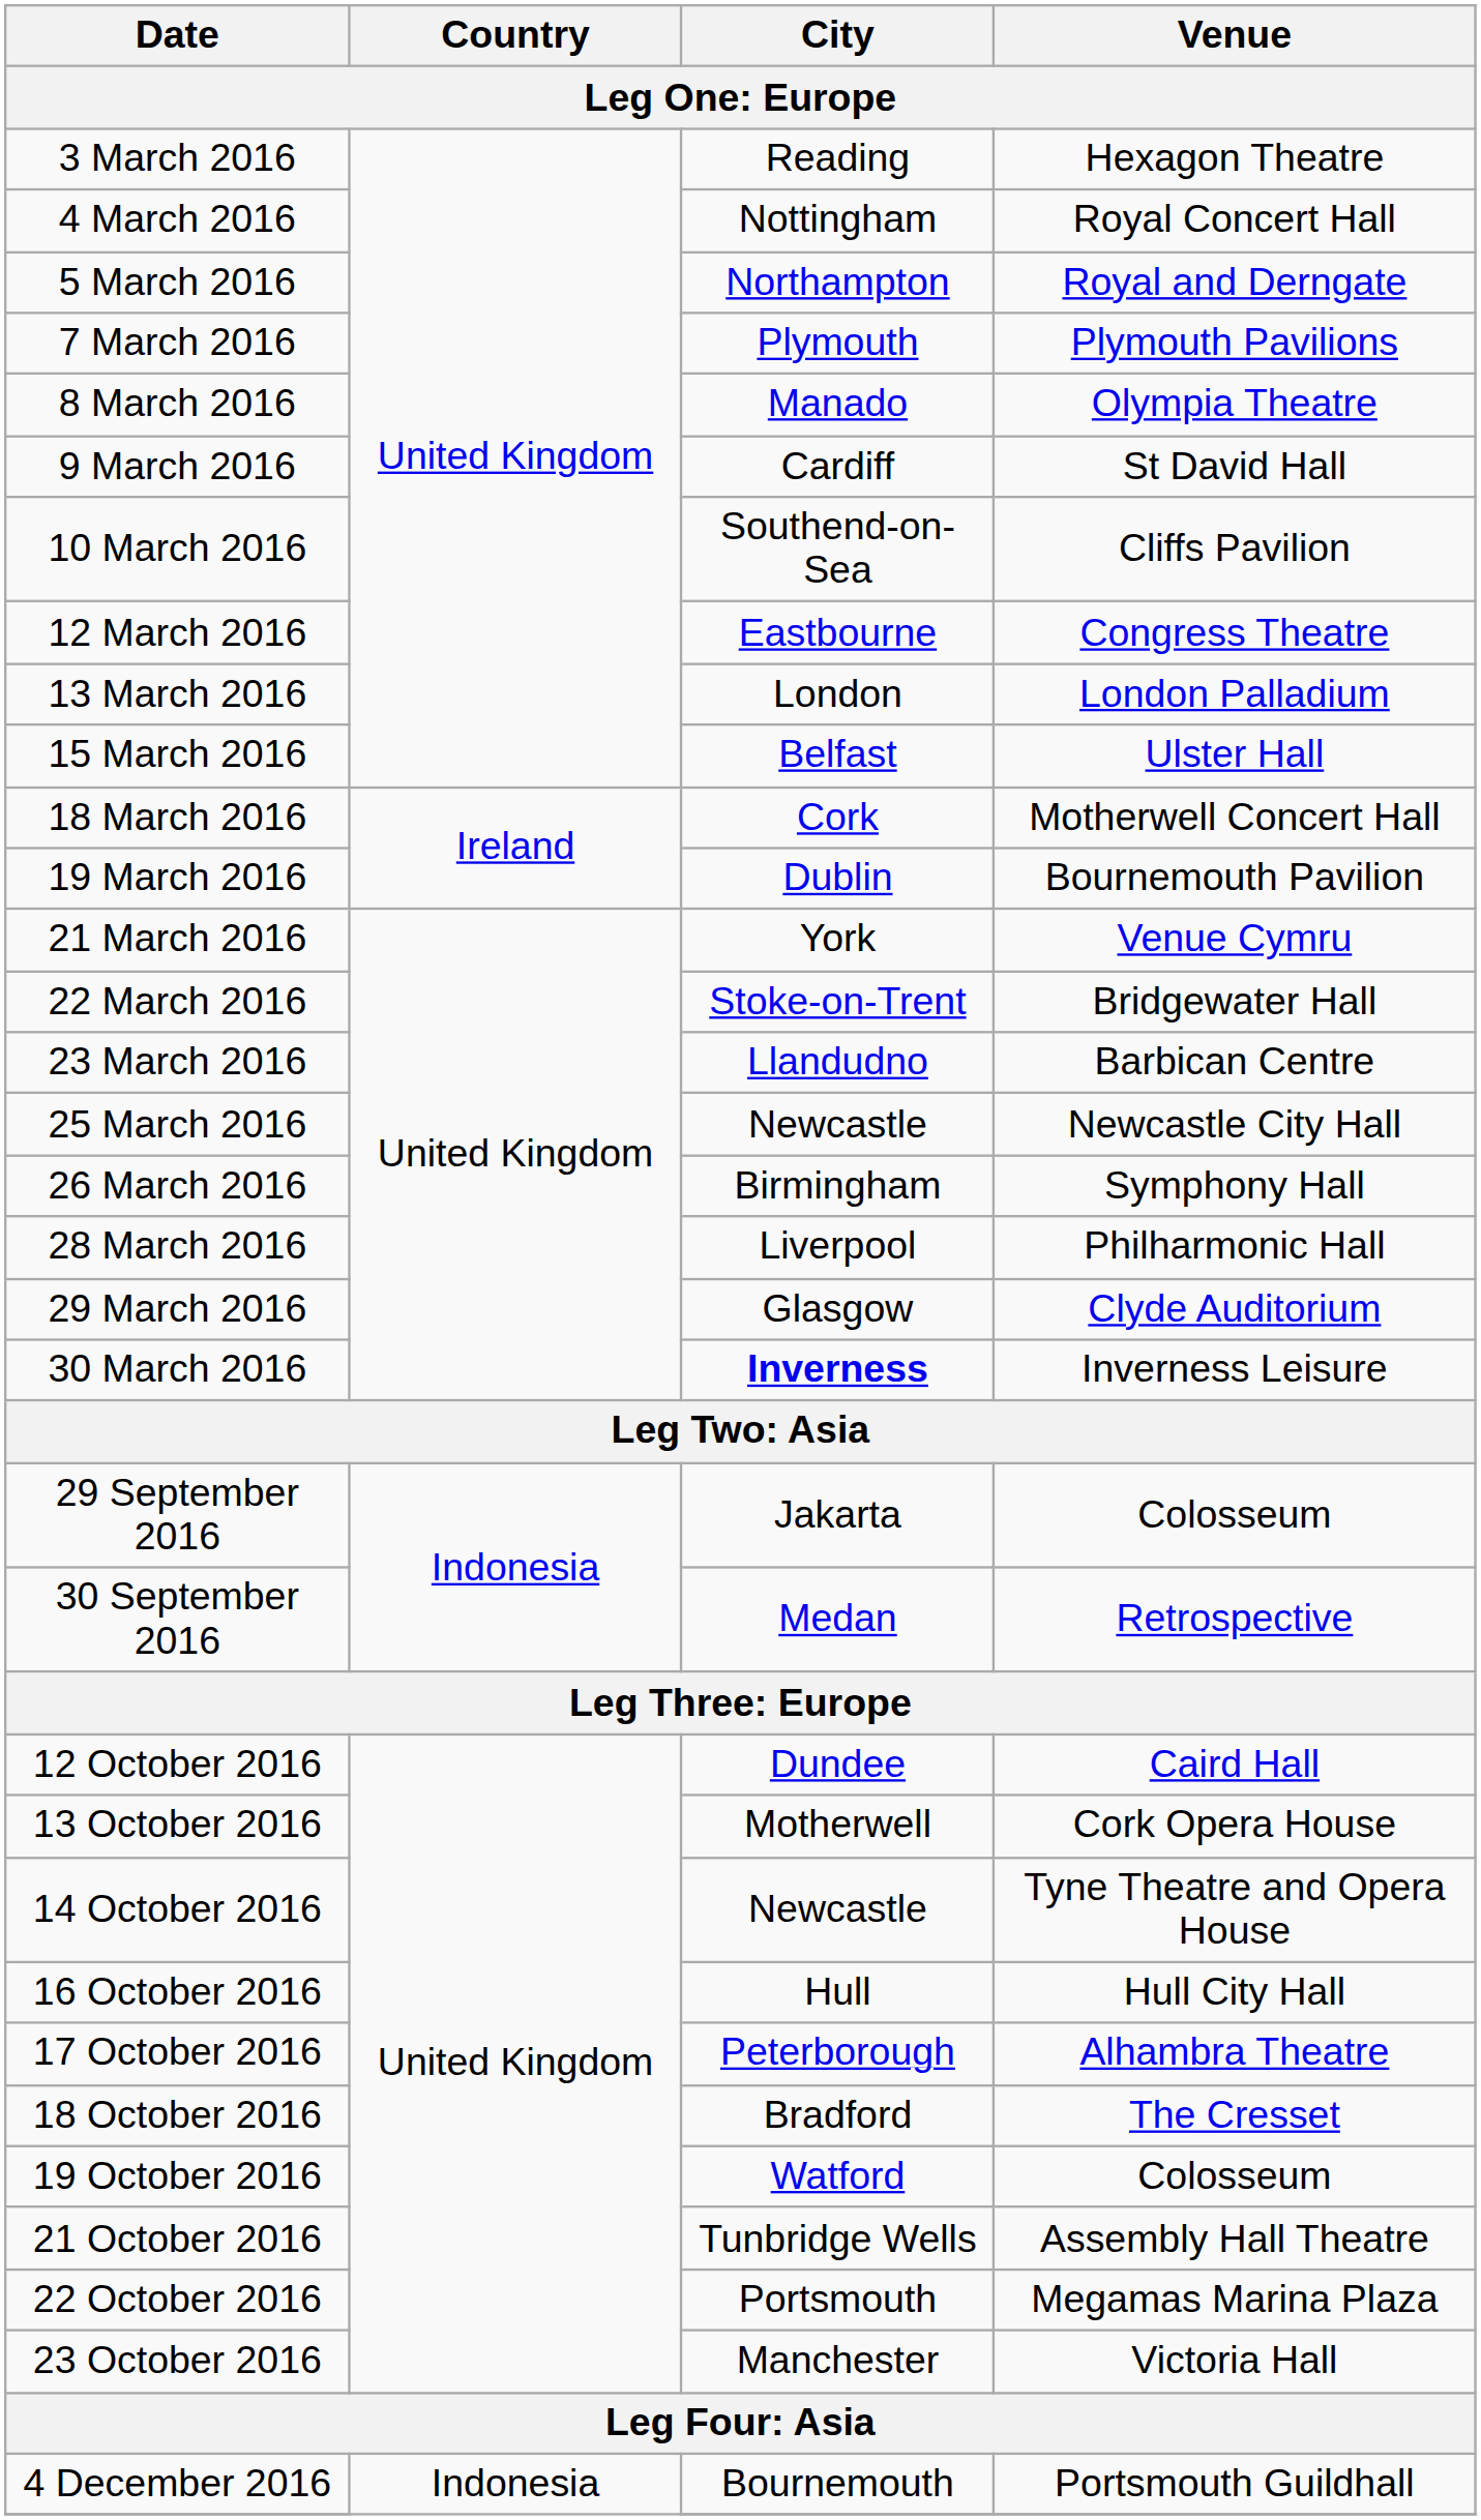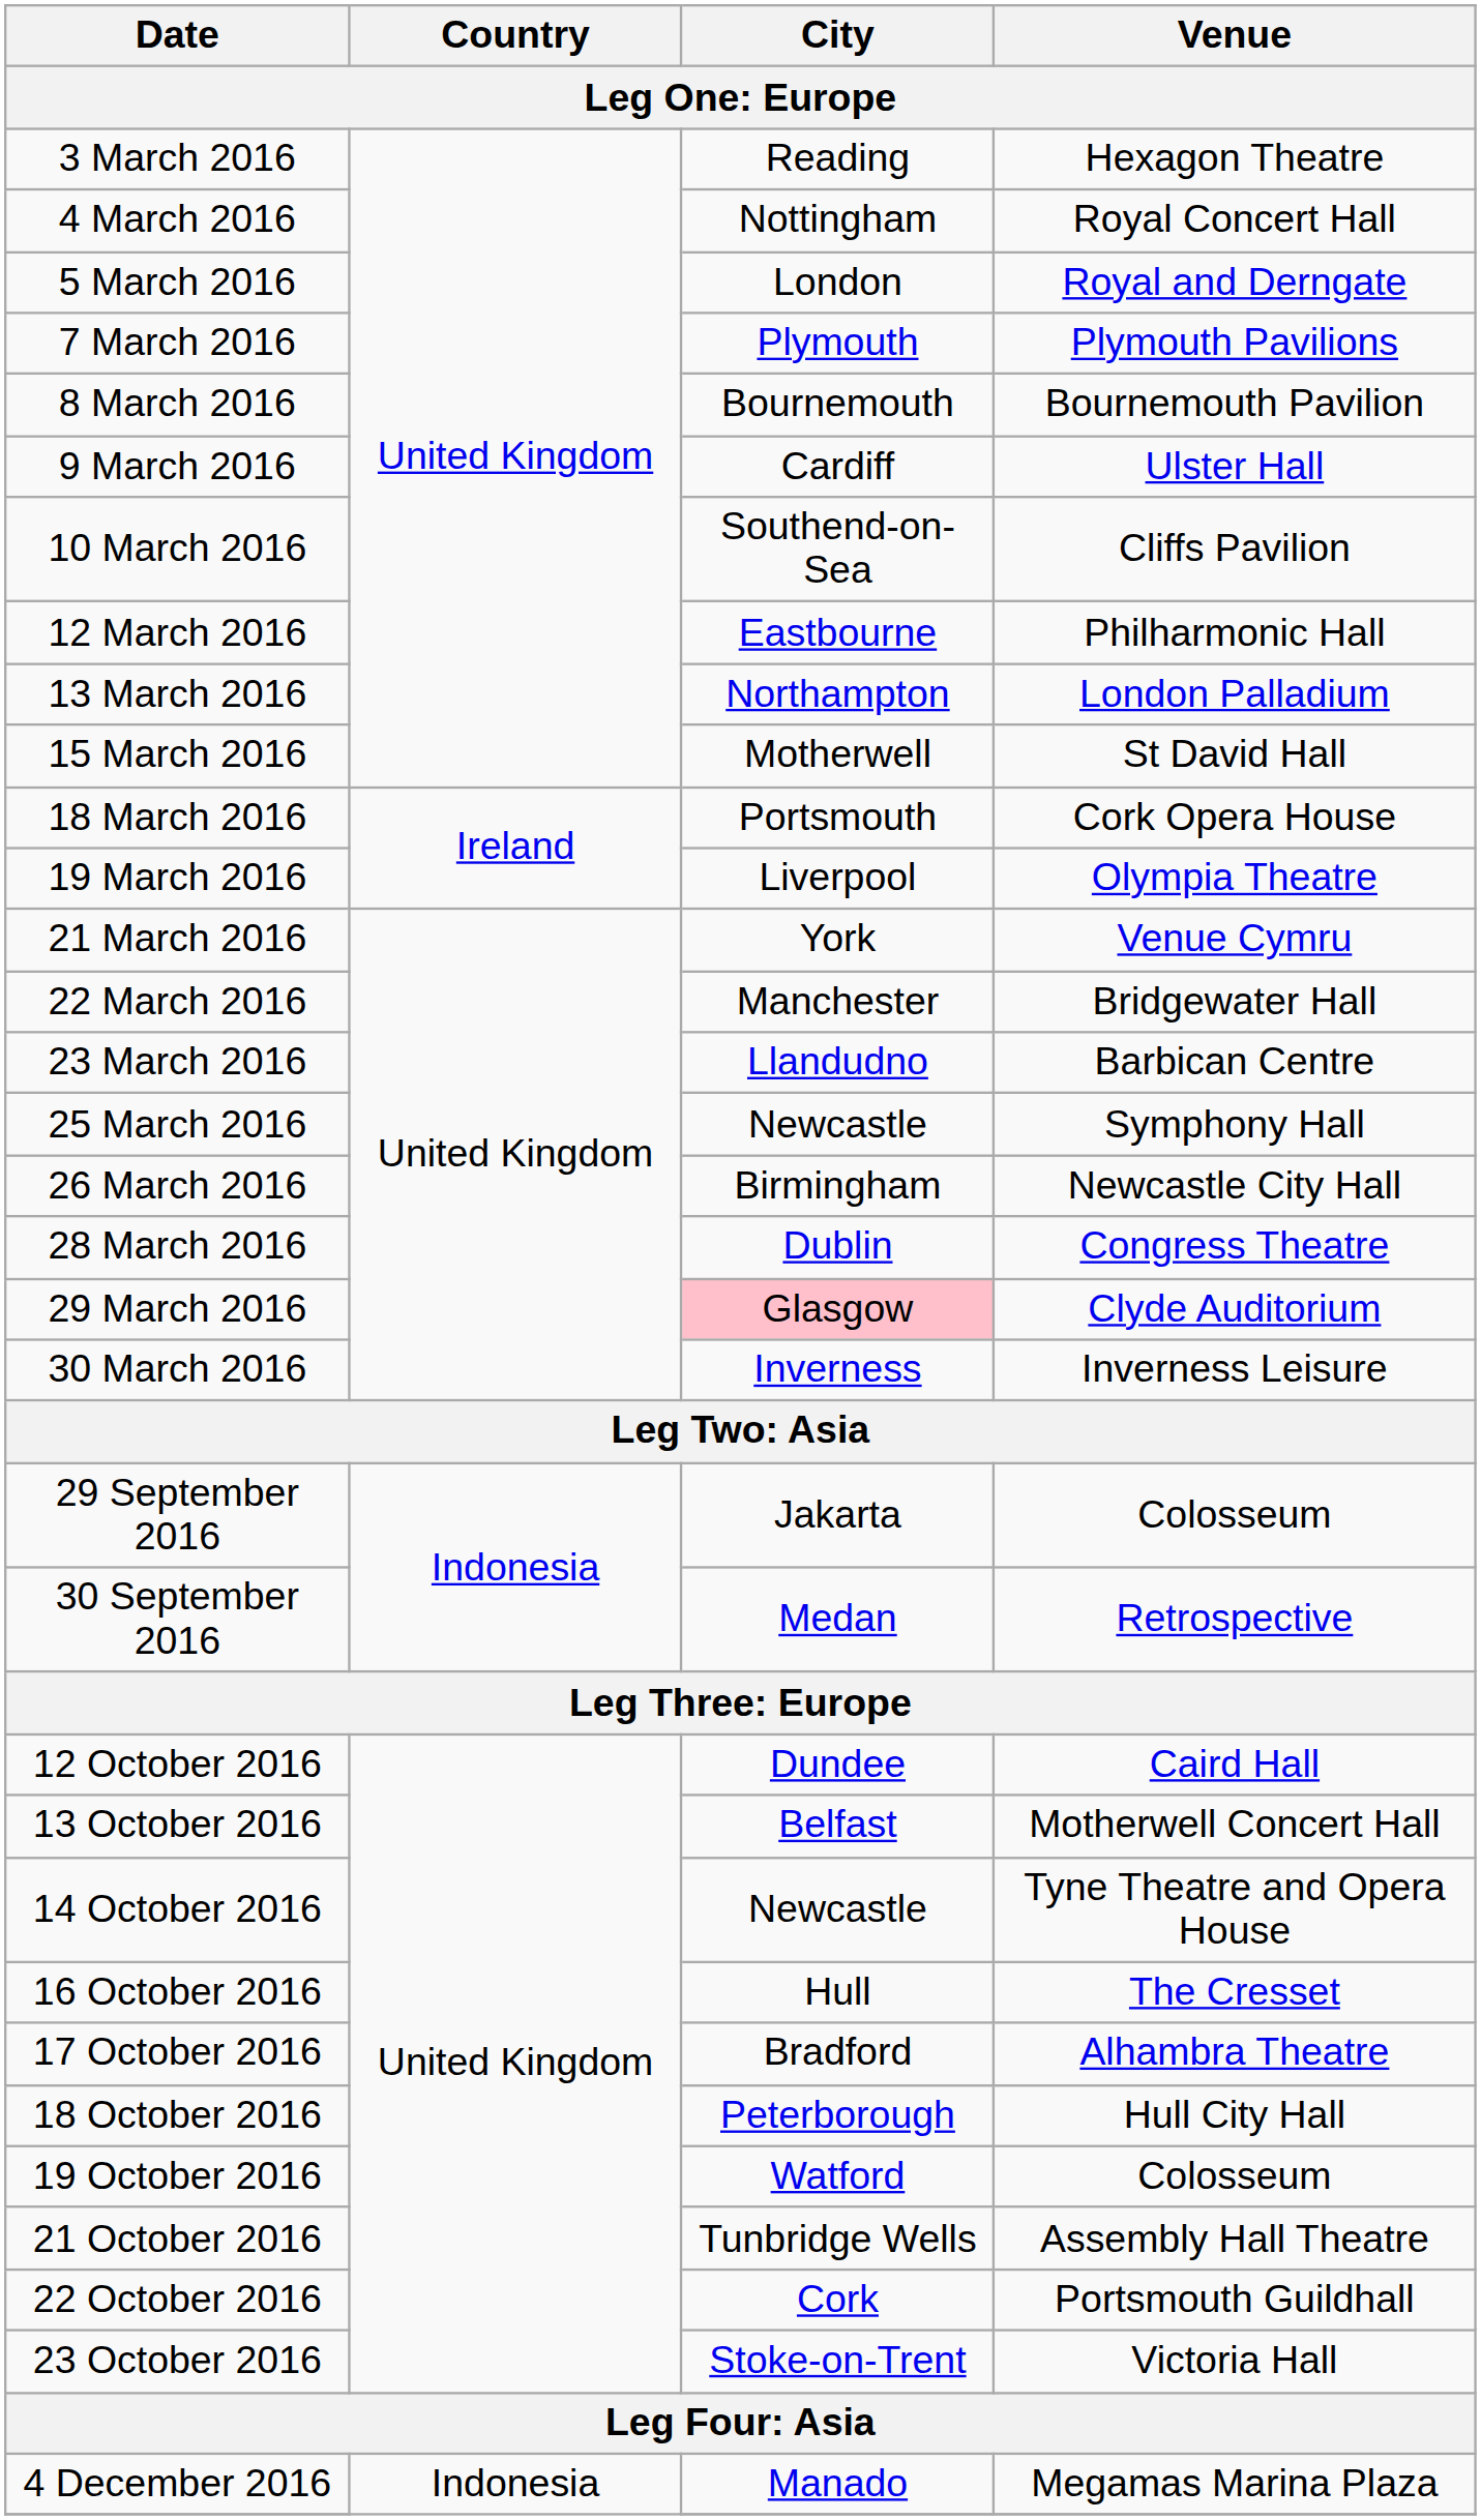 <table class="wikitable sortable" style="text-align:center;">
 <tr>
 <th style="width:200px;">Date</th>
 <th style="width:200px;">Country</th>
 <th style="width:150px;">City</th>
 <th style="width:300px;">Venue</th>
 </tr>
 <tr>
 <th colspan="4">Leg One: Europe</th>
 </tr>
 <tr>
 <td>3 March 2016</td>
 <td rowspan="10"><a href='#'>United Kingdom</a></td>
 <td>Reading</td>
 <td>Hexagon Theatre</td>
 </tr>
 <tr>
 <td>4 March 2016</td>
 <td>Nottingham</td>
 <td>Royal Concert Hall</td>
 </tr>
 <tr>
 <td>5 March 2016</td>
-<td><a href='#'>Northampton</a></td>
+<td>London</td>
 <td><a href='#'>Royal and Derngate</a></td>
 </tr>
 <tr>
 <td>7 March 2016</td>
 <td><a href='#'>Plymouth</a></td>
 <td><a href='#'>Plymouth Pavilions</a></td>
 </tr>
 <tr>
 <td>8 March 2016</td>
-<td><a href='#'>Manado</a></td>
-<td><a href='#'>Olympia Theatre</a></td>
+<td>Bournemouth</td>
+<td>Bournemouth Pavilion</td>
 </tr>
 <tr>
 <td>9 March 2016</td>
 <td>Cardiff</td>
-<td>St David Hall</td>
+<td><a href='#'>Ulster Hall</a></td>
 </tr>
 <tr>
 <td>10 March 2016</td>
 <td>Southend-on-Sea</td>
 <td>Cliffs Pavilion</td>
 </tr>
 <tr>
 <td>12 March 2016</td>
 <td><a href='#'>Eastbourne</a></td>
-<td><a href='#'>Congress Theatre</a></td>
+<td>Philharmonic Hall</td>
 </tr>
 <tr>
 <td>13 March 2016</td>
-<td>London</td>
+<td><a href='#'>Northampton</a></td>
 <td><a href='#'>London Palladium</a></td>
 </tr>
 <tr>
 <td>15 March 2016</td>
-<td><a href='#'>Belfast</a></td>
-<td><a href='#'>Ulster Hall</a></td>
+<td>Motherwell</td>
+<td>St David Hall</td>
 </tr>
 <tr>
 <td>18 March 2016</td>
 <td rowspan="2"><a href='#'>Ireland</a></td>
-<td><a href='#'>Cork</a></td>
-<td>Motherwell Concert Hall</td>
+<td>Portsmouth</td>
+<td>Cork Opera House</td>
 </tr>
 <tr>
 <td>19 March 2016</td>
-<td><a href='#'>Dublin</a></td>
-<td>Bournemouth Pavilion</td>
+<td>Liverpool</td>
+<td><a href='#'>Olympia Theatre</a></td>
 </tr>
 <tr>
 <td>21 March 2016</td>
 <td rowspan="8">United Kingdom</td>
 <td>York</td>
 <td><a href='#'>Venue Cymru</a></td>
 </tr>
 <tr>
 <td>22 March 2016</td>
-<td><a href='#'>Stoke-on-Trent</a></td>
+<td>Manchester</td>
 <td>Bridgewater Hall</td>
 </tr>
 <tr>
 <td>23 March 2016</td>
 <td><a href='#'>Llandudno</a></td>
 <td>Barbican Centre</td>
 </tr>
 <tr>
 <td>25 March 2016</td>
 <td>Newcastle</td>
-<td>Newcastle City Hall</td>
+<td>Symphony Hall</td>
 </tr>
 <tr>
 <td>26 March 2016</td>
 <td>Birmingham</td>
-<td>Symphony Hall</td>
+<td>Newcastle City Hall</td>
 </tr>
 <tr>
 <td>28 March 2016</td>
-<td>Liverpool</td>
-<td>Philharmonic Hall</td>
+<td><a href='#'>Dublin</a></td>
+<td><a href='#'>Congress Theatre</a></td>
 </tr>
 <tr>
 <td>29 March 2016</td>
-<td>Glasgow</td>
+<td style="background: pink;">Glasgow</td>
 <td><a href='#'>Clyde Auditorium</a></td>
 </tr>
 <tr>
 <td>30 March 2016</td>
-<td><strong><a href='#'>Inverness</a></strong></td>
+<td><a href='#'>Inverness</a></td>
 <td>Inverness Leisure</td>
 </tr>
 <tr>
 <th colspan="4">Leg Two: Asia</th>
 </tr>
 <tr>
 <td>29 September 2016</td>
 <td rowspan="2"><a href='#'>Indonesia</a></td>
 <td>Jakarta</td>
 <td>Colosseum</td>
 </tr>
 <tr>
 <td>30 September 2016</td>
 <td><a href='#'>Medan</a></td>
 <td><a href='#'>Retrospective</a></td>
 </tr>
 <tr>
 <th colspan="4">Leg Three: Europe</th>
 </tr>
 <tr>
 <td>12 October 2016</td>
 <td rowspan="10">United Kingdom</td>
 <td><a href='#'>Dundee</a></td>
 <td><a href='#'>Caird Hall</a></td>
 </tr>
 <tr>
 <td>13 October 2016</td>
-<td>Motherwell</td>
-<td>Cork Opera House</td>
+<td><a href='#'>Belfast</a></td>
+<td>Motherwell Concert Hall</td>
 </tr>
 <tr>
 <td>14 October 2016</td>
 <td>Newcastle</td>
 <td>Tyne Theatre and Opera House</td>
 </tr>
 <tr>
 <td>16 October 2016</td>
 <td>Hull</td>
-<td>Hull City Hall</td>
+<td><a href='#'>The Cresset</a></td>
 </tr>
 <tr>
 <td>17 October 2016</td>
-<td><a href='#'>Peterborough</a></td>
+<td>Bradford</td>
 <td><a href='#'>Alhambra Theatre</a></td>
 </tr>
 <tr>
 <td>18 October 2016</td>
-<td>Bradford</td>
-<td><a href='#'>The Cresset</a></td>
+<td><a href='#'>Peterborough</a></td>
+<td>Hull City Hall</td>
 </tr>
 <tr>
 <td>19 October 2016</td>
 <td><a href='#'>Watford</a></td>
 <td>Colosseum</td>
 </tr>
 <tr>
 <td>21 October 2016</td>
 <td>Tunbridge Wells</td>
 <td>Assembly Hall Theatre</td>
 </tr>
 <tr>
 <td>22 October 2016</td>
-<td>Portsmouth</td>
-<td>Megamas Marina Plaza</td>
+<td><a href='#'>Cork</a></td>
+<td>Portsmouth Guildhall</td>
 </tr>
 <tr>
 <td>23 October 2016</td>
-<td>Manchester</td>
+<td><a href='#'>Stoke-on-Trent</a></td>
 <td>Victoria Hall</td>
 </tr>
 <tr>
 <th colspan="4">Leg Four: Asia</th>
 </tr>
 <tr>
 <td>4 December 2016</td>
 <td rowspan="10">Indonesia</td>
-<td>Bournemouth</td>
-<td>Portsmouth Guildhall</td>
+<td><a href='#'>Manado</a></td>
+<td>Megamas Marina Plaza</td>
 </tr>
 <tr>
 </tr>
 </table>
